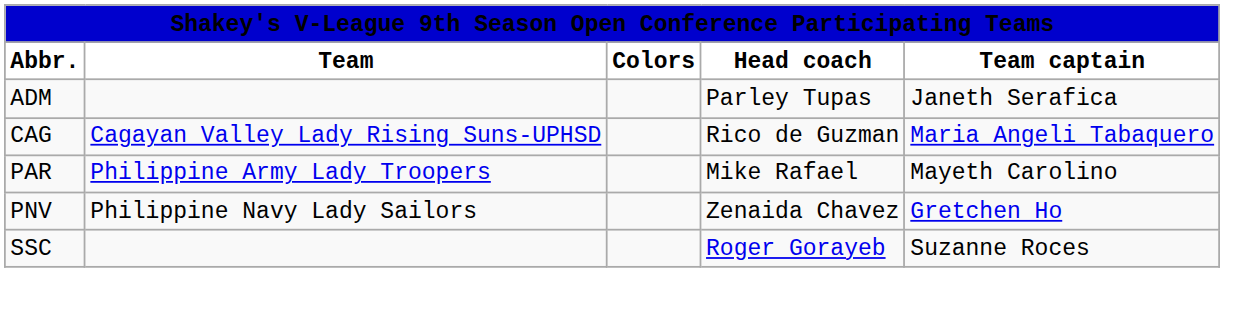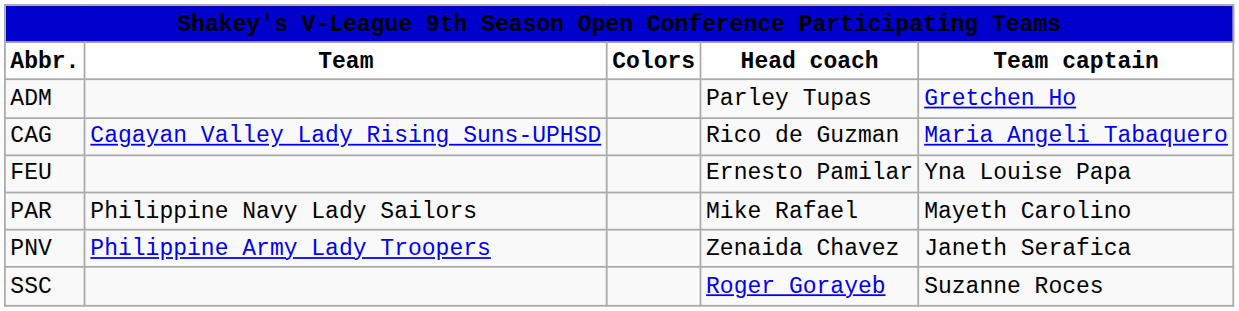 <table class="wikitable">
 <tr>
 <th style=background:#0000CD colspan=5><span>Shakey's V-League 9th Season Open Conference Participating Teams</span></th>
 </tr>
 <tr>
 <th style="background:white">Abbr.</th>
 <th style="background:white">Team</th>
 <th style="background:white">Colors</th>
 <th style="background:white">Head coach</th>
 <th style="background:white">Team captain</th>
 </tr>
 <tr>
 <td>ADM</td>
 <td></td>
 <td> </td>
 <td>Parley Tupas</td>
-<td>Janeth Serafica</td>
+<td><a href='#'>Gretchen Ho</a></td>
 </tr>
 <tr>
 <td>CAG</td>
 <td> <a href='#'>Cagayan Valley Lady Rising Suns-UPHSD</a></td>
 <td> </td>
 <td>Rico de Guzman</td>
 <td><a href='#'>Maria Angeli Tabaquero</a></td>
 </tr>
 <tr>
+<td>FEU</td>
+<td></td>
+<td> </td>
+<td>Ernesto Pamilar</td>
+<td>Yna Louise Papa</td>
+</tr>
+<tr>
 <td>PAR</td>
-<td> <a href='#'>Philippine Army Lady Troopers</a></td>
+<td> Philippine Navy Lady Sailors</td>
 <td> </td>
 <td>Mike Rafael</td>
 <td>Mayeth Carolino</td>
 </tr>
 <tr>
 <td>PNV</td>
-<td> Philippine Navy Lady Sailors</td>
+<td> <a href='#'>Philippine Army Lady Troopers</a></td>
 <td> </td>
 <td>Zenaida Chavez</td>
-<td><a href='#'>Gretchen Ho</a></td>
+<td>Janeth Serafica</td>
 </tr>
 <tr>
 <td>SSC</td>
 <td></td>
 <td> </td>
 <td><a href='#'>Roger Gorayeb</a></td>
 <td>Suzanne Roces</td>
 </tr>
 </table>
